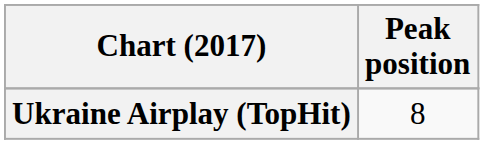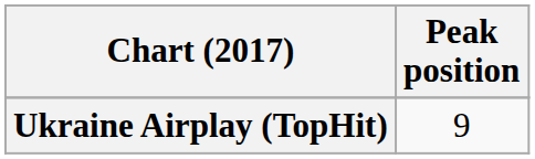 <table class="wikitable sortable plainrowheaders" style="text-align:center">
 <tr>
 <th scope="col">Chart (2017)</th>
 <th scope="col">Peak<br>position</th>
 </tr>
 <tr>
 </tr>
 <tr>
 <th scope="row">Ukraine Airplay (TopHit)</th>
-<td>8</td>
+<td>9</td>
 </tr>
 </table>
